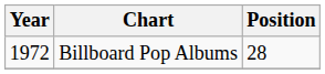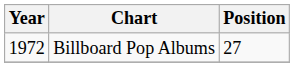 <table class="wikitable">
 <tr>
 <th align="left">Year</th>
 <th align="left">Chart</th>
 <th align="left">Position</th>
 </tr>
 <tr>
 <td align="left">1972</td>
 <td align="left">Billboard Pop Albums</td>
-<td align="left">28</td>
+<td align="left">27</td>
 </tr>
 <tr>
 </tr>
 </table>
